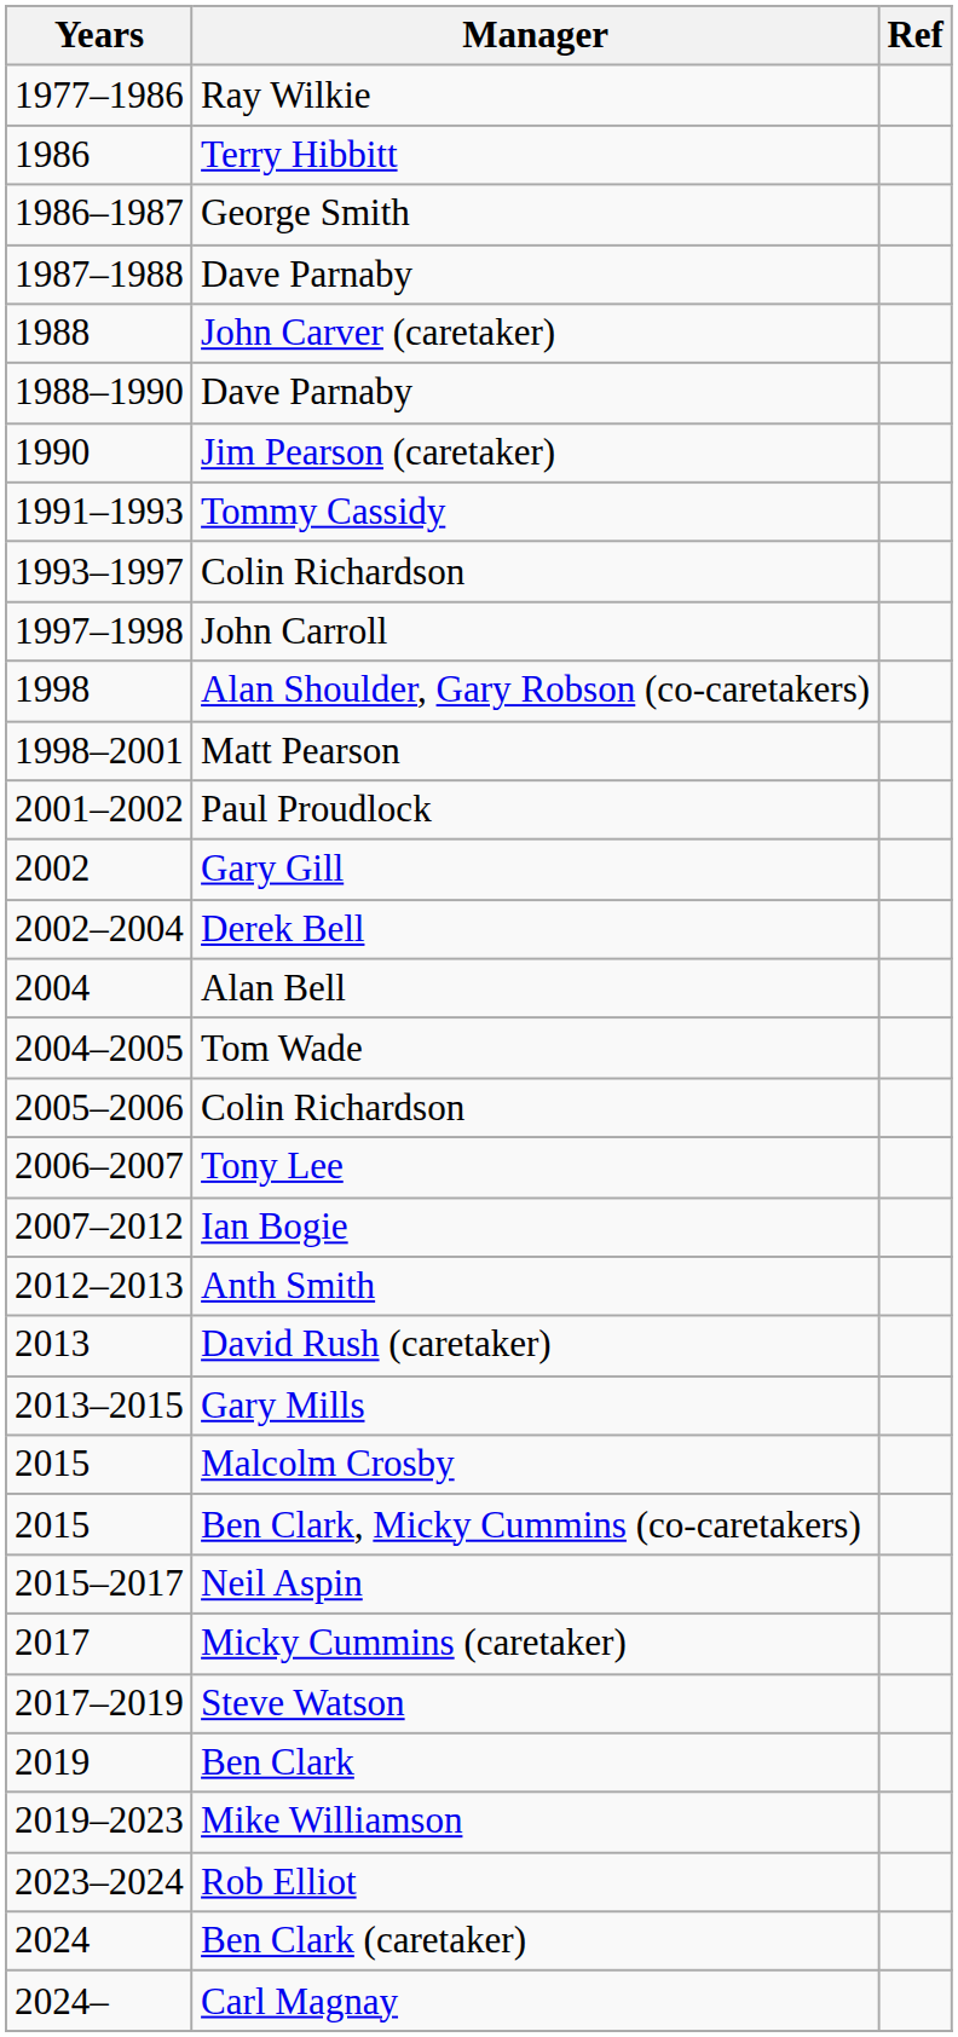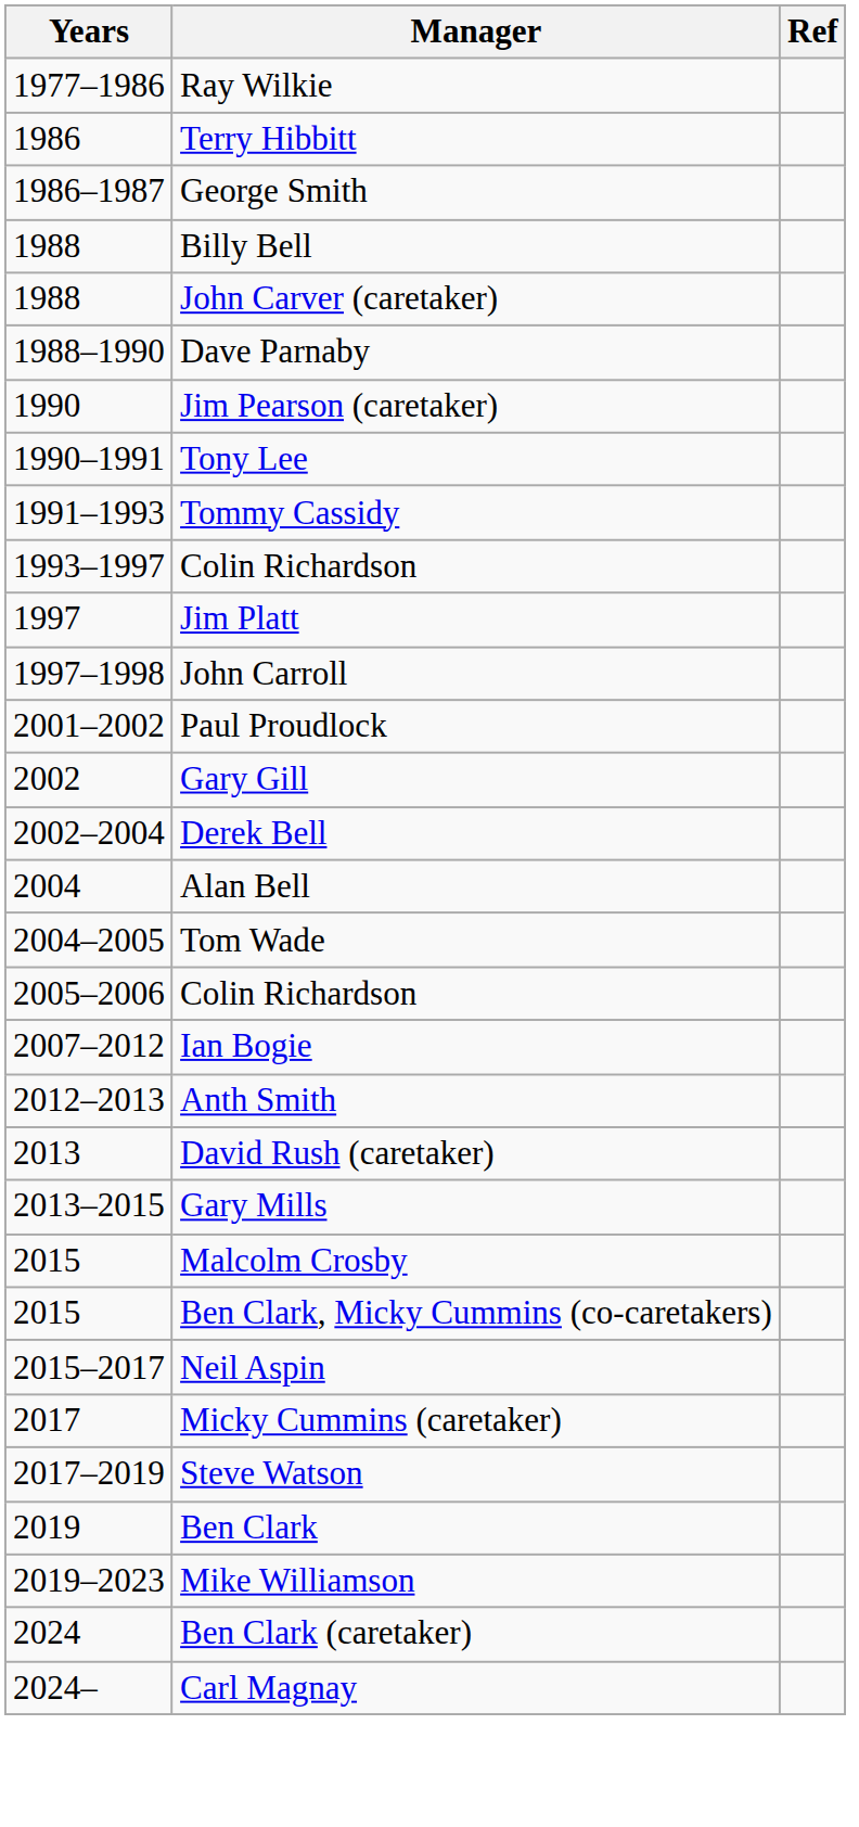 <table class="wikitable">
 <tr>
 <th>Years</th>
 <th>Manager</th>
 <th>Ref</th>
 </tr>
 <tr>
 <td>1977–1986</td>
 <td>Ray Wilkie</td>
 <td></td>
 </tr>
 <tr>
 <td>1986</td>
 <td><a href='#'>Terry Hibbitt</a></td>
 <td></td>
 </tr>
 <tr>
 <td>1986–1987</td>
 <td>George Smith</td>
 <td></td>
 </tr>
 <tr>
-<td>1987–1988</td>
-<td>Dave Parnaby</td>
+<td>1988</td>
+<td>Billy Bell</td>
 <td></td>
 </tr>
 <tr>
 <td>1988</td>
 <td><a href='#'>John Carver</a> (caretaker)</td>
 <td></td>
 </tr>
 <tr>
 <td>1988–1990</td>
 <td>Dave Parnaby</td>
 <td></td>
 </tr>
 <tr>
 <td>1990</td>
 <td><a href='#'>Jim Pearson</a> (caretaker)</td>
 <td></td>
 </tr>
 <tr>
+<td>1990–1991</td>
+<td><a href='#'>Tony Lee</a></td>
+<td></td>
+</tr>
+<tr>
 <td>1991–1993</td>
 <td><a href='#'>Tommy Cassidy</a></td>
 <td></td>
 </tr>
 <tr>
 <td>1993–1997</td>
 <td>Colin Richardson</td>
 <td></td>
 </tr>
 <tr>
-<td>1997–1998</td>
-<td>John Carroll</td>
+<td>1997</td>
+<td><a href='#'>Jim Platt</a></td>
 <td></td>
 </tr>
 <tr>
-<td>1998</td>
-<td><a href='#'>Alan Shoulder</a>, <a href='#'>Gary Robson</a> (co-caretakers)</td>
-<td></td>
-</tr>
-<tr>
-<td>1998–2001</td>
-<td>Matt Pearson</td>
+<td>1997–1998</td>
+<td>John Carroll</td>
 <td></td>
 </tr>
 <tr>
 <td>2001–2002</td>
 <td>Paul Proudlock</td>
 <td></td>
 </tr>
 <tr>
 <td>2002</td>
 <td><a href='#'>Gary Gill</a></td>
 <td></td>
 </tr>
 <tr>
 <td>2002–2004</td>
 <td><a href='#'>Derek Bell</a></td>
 <td></td>
 </tr>
 <tr>
 <td>2004</td>
 <td>Alan Bell</td>
 <td></td>
 </tr>
 <tr>
 <td>2004–2005</td>
 <td>Tom Wade</td>
 <td></td>
 </tr>
 <tr>
 <td>2005–2006</td>
 <td>Colin Richardson</td>
-<td></td>
-</tr>
-<tr>
-<td>2006–2007</td>
-<td><a href='#'>Tony Lee</a></td>
 <td></td>
 </tr>
 <tr>
 <td>2007–2012</td>
 <td><a href='#'>Ian Bogie</a></td>
 <td></td>
 </tr>
 <tr>
 <td>2012–2013</td>
 <td><a href='#'>Anth Smith</a></td>
 <td></td>
 </tr>
 <tr>
 <td>2013</td>
 <td><a href='#'>David Rush</a> (caretaker)</td>
 <td></td>
 </tr>
 <tr>
 <td>2013–2015</td>
 <td><a href='#'>Gary Mills</a></td>
 <td></td>
 </tr>
 <tr>
 <td>2015</td>
 <td><a href='#'>Malcolm Crosby</a></td>
 <td></td>
 </tr>
 <tr>
 <td>2015</td>
 <td><a href='#'>Ben Clark</a>, <a href='#'>Micky Cummins</a> (co-caretakers)</td>
 <td></td>
 </tr>
 <tr>
 <td>2015–2017</td>
 <td><a href='#'>Neil Aspin</a></td>
 <td></td>
 </tr>
 <tr>
 <td>2017</td>
 <td><a href='#'>Micky Cummins</a> (caretaker)</td>
 <td></td>
 </tr>
 <tr>
 <td>2017–2019</td>
 <td><a href='#'>Steve Watson</a></td>
 <td></td>
 </tr>
 <tr>
 <td>2019</td>
 <td><a href='#'>Ben Clark</a></td>
 <td></td>
 </tr>
 <tr>
 <td>2019–2023</td>
 <td><a href='#'>Mike Williamson</a></td>
 <td></td>
 </tr>
 <tr>
-<td>2023–2024</td>
-<td><a href='#'>Rob Elliot</a></td>
-<td></td>
-</tr>
-<tr>
 <td>2024</td>
 <td><a href='#'>Ben Clark</a> (caretaker)</td>
 <td></td>
 </tr>
 <tr>
 <td>2024–</td>
 <td><a href='#'>Carl Magnay</a></td>
 <td></td>
 </tr>
 <tr>
 </tr>
 </table>
